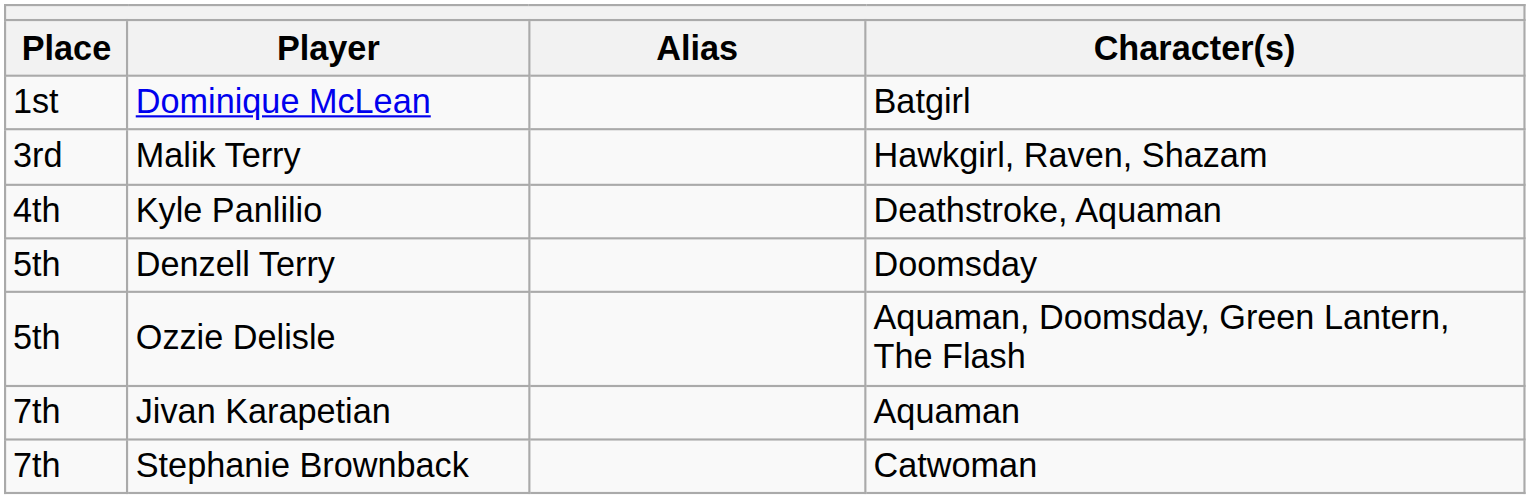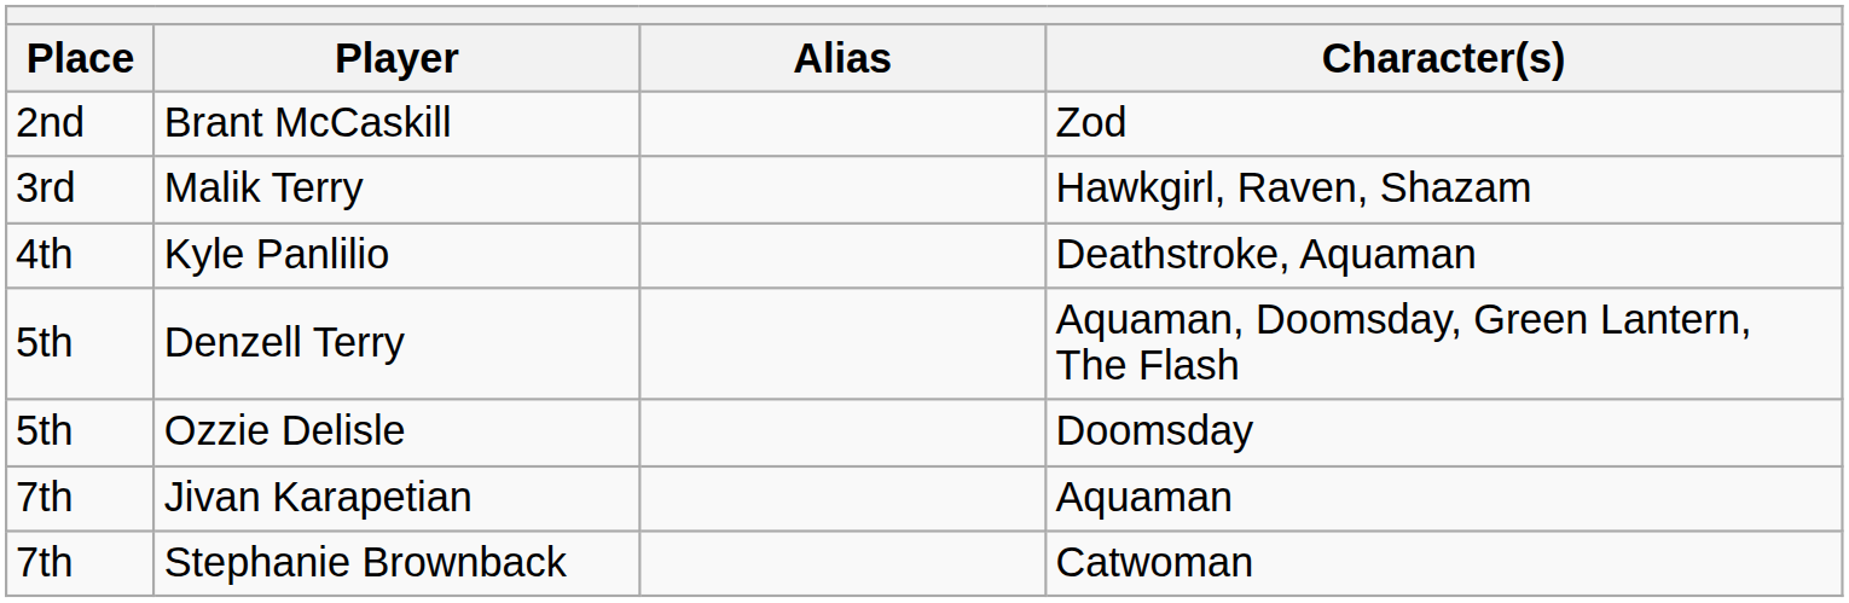 <table class="wikitable">
 <tr>
 <th colspan=4></th>
 </tr>
 <tr>
 <th style="width:50px;">Place</th>
 <th style="width:180px;">Player</th>
 <th style="width:150px;">Alias</th>
 <th style="width:300px;">Character(s)</th>
 </tr>
 <tr>
-<td>1st</td>
-<td> <a href='#'>Dominique McLean</a></td>
+<td>2nd</td>
+<td> Brant McCaskill</td>
 <td></td>
-<td>Batgirl</td>
+<td>Zod</td>
 </tr>
 <tr>
 <td>3rd</td>
 <td> Malik Terry</td>
 <td></td>
 <td>Hawkgirl, Raven, Shazam</td>
 </tr>
 <tr>
 <td>4th</td>
 <td> Kyle Panlilio</td>
 <td></td>
 <td>Deathstroke, Aquaman</td>
 </tr>
 <tr>
 <td>5th</td>
 <td> Denzell Terry</td>
 <td></td>
-<td>Doomsday</td>
+<td>Aquaman, Doomsday, Green Lantern, The Flash</td>
 </tr>
 <tr>
 <td>5th</td>
 <td> Ozzie Delisle</td>
 <td></td>
-<td>Aquaman, Doomsday, Green Lantern, The Flash</td>
+<td>Doomsday</td>
 </tr>
 <tr>
 <td>7th</td>
 <td> Jivan Karapetian</td>
 <td></td>
 <td>Aquaman</td>
 </tr>
 <tr>
 <td>7th</td>
 <td> Stephanie Brownback</td>
 <td></td>
 <td>Catwoman</td>
 </tr>
 </table>
